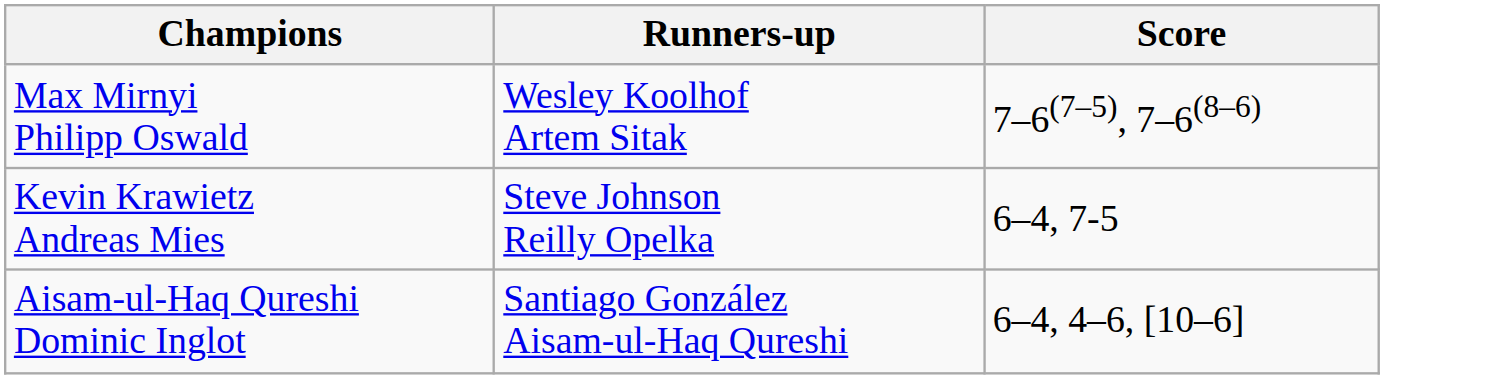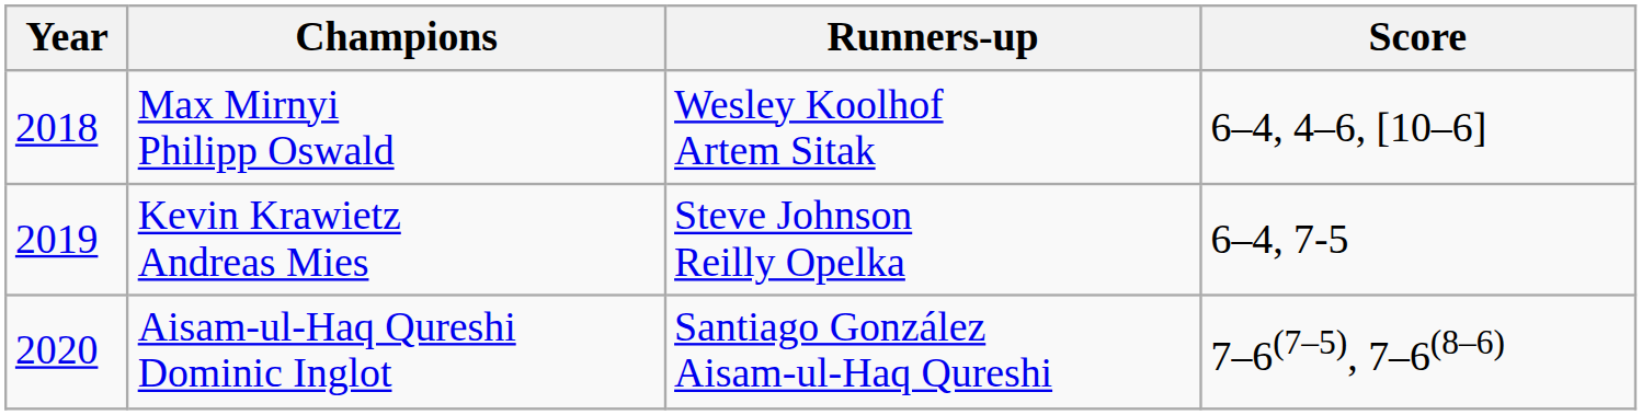 <table class="wikitable">
 <tr>
+<th style="width:40px">Year</th>
 <th style="width:200px">Champions</th>
 <th style="width:200px">Runners-up</th>
 <th style="width:160px" class="unsortable">Score</th>
 </tr>
 <tr>
+<td><a href='#'>2018</a></td>
 <td> <a href='#'>Max Mirnyi</a> <br>  <a href='#'>Philipp Oswald</a></td>
 <td> <a href='#'>Wesley Koolhof</a> <br> <a href='#'>Artem Sitak</a></td>
-<td>7–6<sup>(7–5)</sup>, 7–6<sup>(8–6)</sup></td>
+<td>6–4, 4–6, [10–6]</td>
 </tr>
 <tr>
+<td><a href='#'>2019</a></td>
 <td> <a href='#'>Kevin Krawietz</a> <br>  <a href='#'>Andreas Mies</a></td>
 <td> <a href='#'>Steve Johnson</a> <br> <a href='#'>Reilly Opelka</a></td>
 <td>6–4, 7-5</td>
 </tr>
 <tr>
+<td><a href='#'>2020</a></td>
 <td> <a href='#'>Aisam-ul-Haq Qureshi</a> <br>  <a href='#'>Dominic Inglot</a></td>
 <td> <a href='#'>Santiago González</a> <br> <a href='#'>Aisam-ul-Haq Qureshi</a></td>
-<td>6–4, 4–6, [10–6]</td>
+<td>7–6<sup>(7–5)</sup>, 7–6<sup>(8–6)</sup></td>
 </tr>
 </table>
